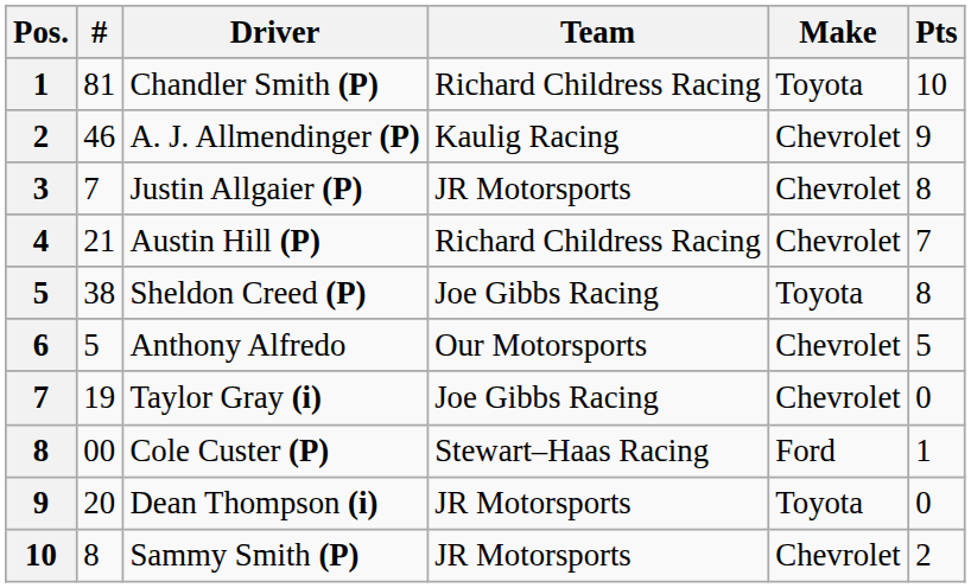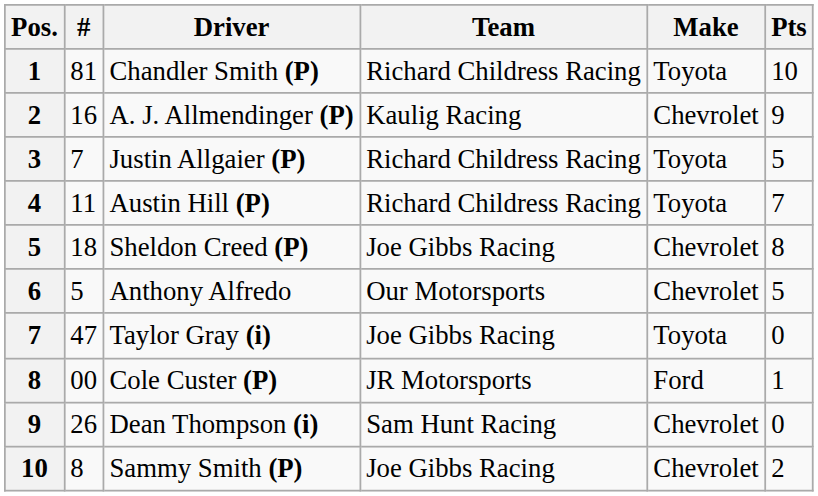 <table class="wikitable" style="font-size:95%">
 <tr>
 <th>Pos.</th>
 <th>#</th>
 <th>Driver</th>
 <th>Team</th>
 <th>Make</th>
 <th>Pts</th>
 </tr>
 <tr>
 <th>1</th>
 <td>81</td>
 <td>Chandler Smith <strong>(P)</strong></td>
 <td>Richard Childress Racing</td>
 <td>Toyota</td>
 <td>10</td>
 </tr>
 <tr>
 <th>2</th>
-<td>46</td>
+<td>16</td>
 <td>A. J. Allmendinger <strong>(P)</strong></td>
 <td>Kaulig Racing</td>
 <td>Chevrolet</td>
 <td>9</td>
 </tr>
 <tr>
 <th>3</th>
 <td>7</td>
 <td>Justin Allgaier <strong>(P)</strong></td>
-<td>JR Motorsports</td>
-<td>Chevrolet</td>
-<td>8</td>
+<td>Richard Childress Racing</td>
+<td>Toyota</td>
+<td>5</td>
 </tr>
 <tr>
 <th>4</th>
-<td>21</td>
+<td>11</td>
 <td>Austin Hill <strong>(P)</strong></td>
 <td>Richard Childress Racing</td>
-<td>Chevrolet</td>
+<td>Toyota</td>
 <td>7</td>
 </tr>
 <tr>
 <th>5</th>
-<td>38</td>
+<td>18</td>
 <td>Sheldon Creed <strong>(P)</strong></td>
 <td>Joe Gibbs Racing</td>
-<td>Toyota</td>
+<td>Chevrolet</td>
 <td>8</td>
 </tr>
 <tr>
 <th>6</th>
 <td>5</td>
 <td>Anthony Alfredo</td>
 <td>Our Motorsports</td>
 <td>Chevrolet</td>
 <td>5</td>
 </tr>
 <tr>
 <th>7</th>
-<td>19</td>
+<td>47</td>
 <td>Taylor Gray <strong>(i)</strong></td>
 <td>Joe Gibbs Racing</td>
-<td>Chevrolet</td>
+<td>Toyota</td>
 <td>0</td>
 </tr>
 <tr>
 <th>8</th>
 <td>00</td>
 <td>Cole Custer <strong>(P)</strong></td>
-<td>Stewart–Haas Racing</td>
+<td>JR Motorsports</td>
 <td>Ford</td>
 <td>1</td>
 </tr>
 <tr>
 <th>9</th>
-<td>20</td>
+<td>26</td>
 <td>Dean Thompson <strong>(i)</strong></td>
-<td>JR Motorsports</td>
-<td>Toyota</td>
+<td>Sam Hunt Racing</td>
+<td>Chevrolet</td>
 <td>0</td>
 </tr>
 <tr>
 <th>10</th>
 <td>8</td>
 <td>Sammy Smith <strong>(P)</strong></td>
-<td>JR Motorsports</td>
+<td>Joe Gibbs Racing</td>
 <td>Chevrolet</td>
 <td>2</td>
 </tr>
 </table>
